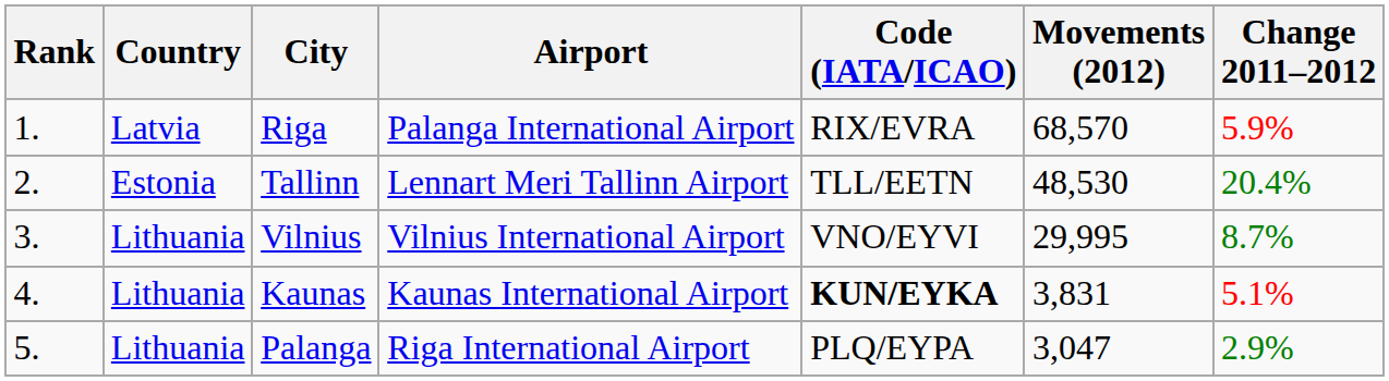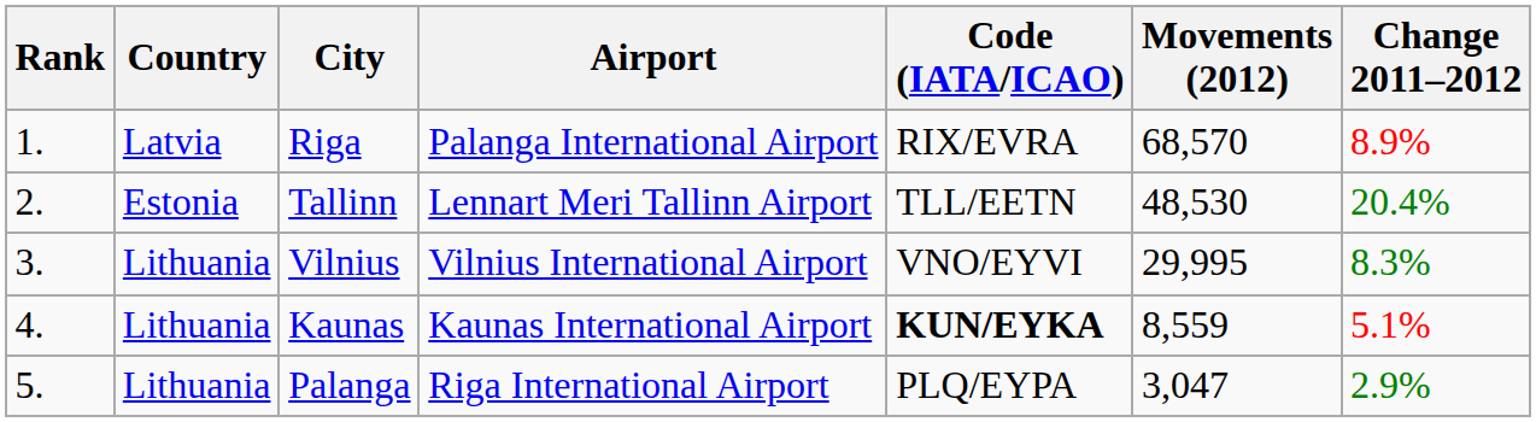 <table class="wikitable sortable">
 <tr>
 <th>Rank</th>
 <th>Country</th>
 <th>City</th>
 <th>Airport</th>
 <th>Code<br>(<a href='#'>IATA</a>/<a href='#'>ICAO</a>)</th>
 <th>Movements<br>(2012)</th>
 <th>Change<br>2011–2012</th>
 </tr>
 <tr>
 <td>1.</td>
 <td> <a href='#'>Latvia</a></td>
 <td><a href='#'>Riga</a></td>
 <td><a href='#'>Palanga International Airport</a></td>
 <td>RIX/EVRA</td>
 <td>68,570</td>
-<td style="color:red"> 5.9%</td>
+<td style="color:red"> 8.9%</td>
 </tr>
 <tr>
 <td>2.</td>
 <td> <a href='#'>Estonia</a></td>
 <td><a href='#'>Tallinn</a></td>
 <td><a href='#'>Lennart Meri Tallinn Airport</a></td>
 <td>TLL/EETN</td>
 <td>48,530</td>
 <td style="color:green"> 20.4%</td>
 </tr>
 <tr>
 <td>3.</td>
 <td> <a href='#'>Lithuania</a></td>
 <td><a href='#'>Vilnius</a></td>
 <td><a href='#'>Vilnius International Airport</a></td>
 <td>VNO/EYVI</td>
 <td>29,995</td>
-<td style="color:green"> 8.7%</td>
+<td style="color:green"> 8.3%</td>
 </tr>
 <tr>
 <td>4.</td>
 <td> <a href='#'>Lithuania</a></td>
 <td><a href='#'>Kaunas</a></td>
 <td><a href='#'>Kaunas International Airport</a></td>
 <td><strong>KUN/EYKA</strong></td>
-<td>3,831</td>
+<td>8,559</td>
 <td style="color:red"> 5.1%</td>
 </tr>
 <tr>
 <td>5.</td>
 <td> <a href='#'>Lithuania</a></td>
 <td><a href='#'>Palanga</a></td>
 <td><a href='#'>Riga International Airport</a></td>
 <td>PLQ/EYPA</td>
 <td>3,047</td>
 <td style="color:green"> 2.9%</td>
 </tr>
 </table>
